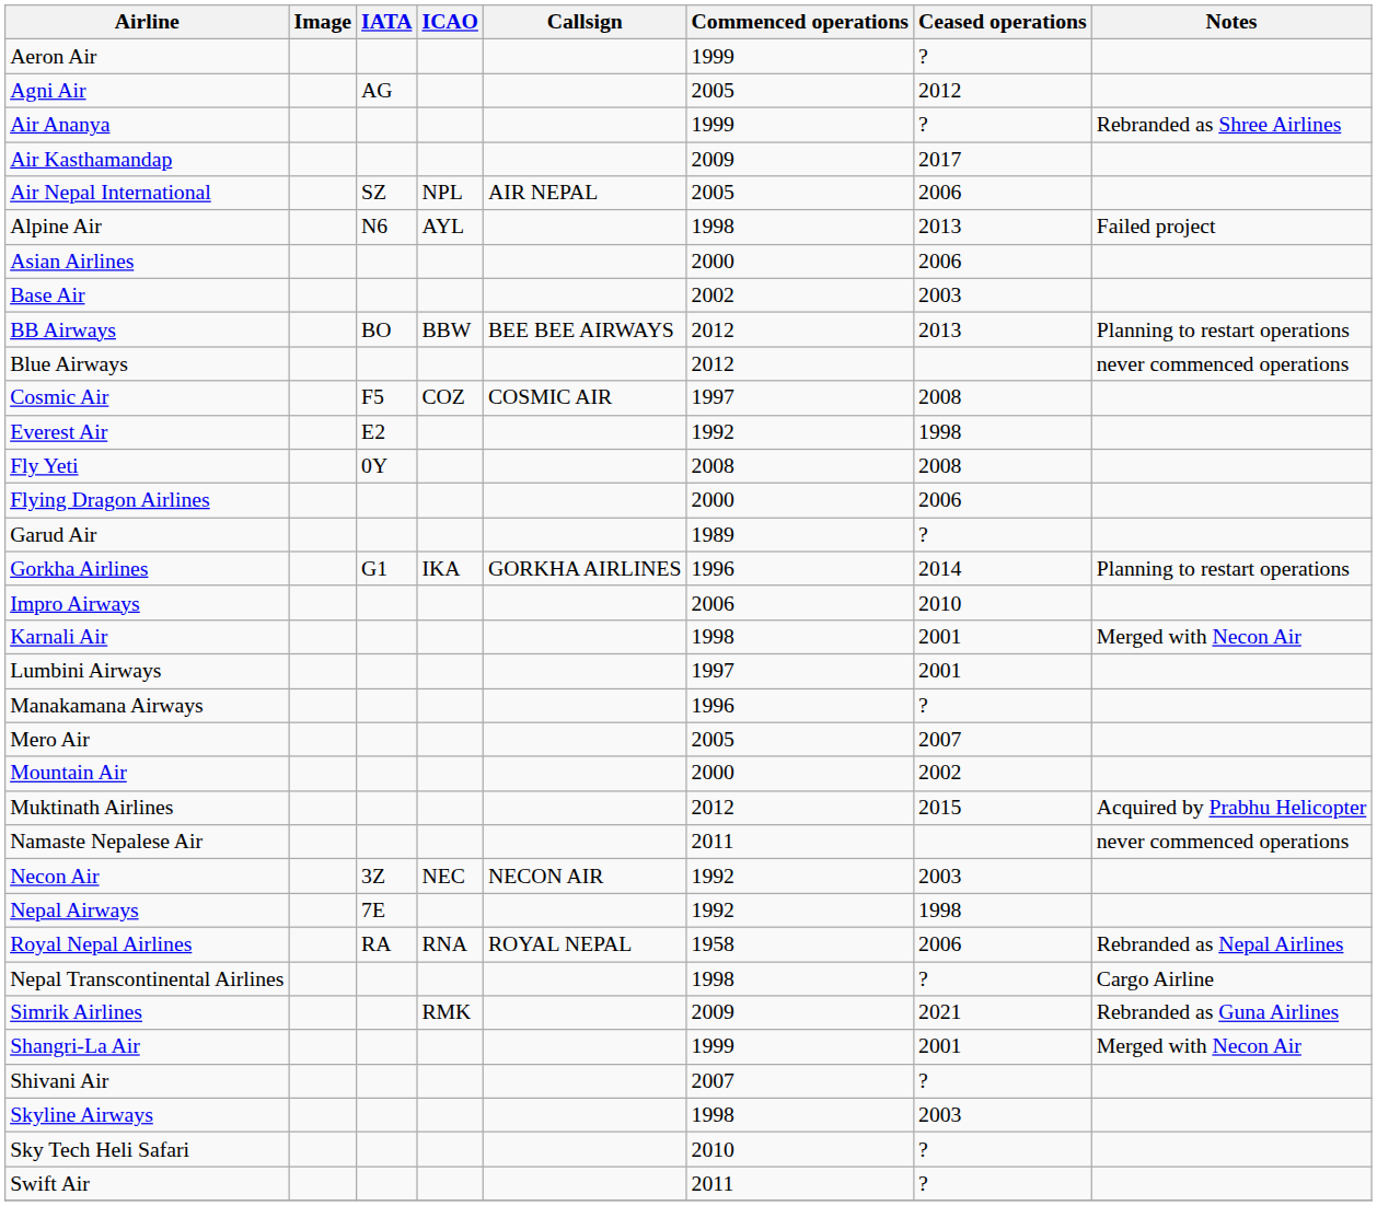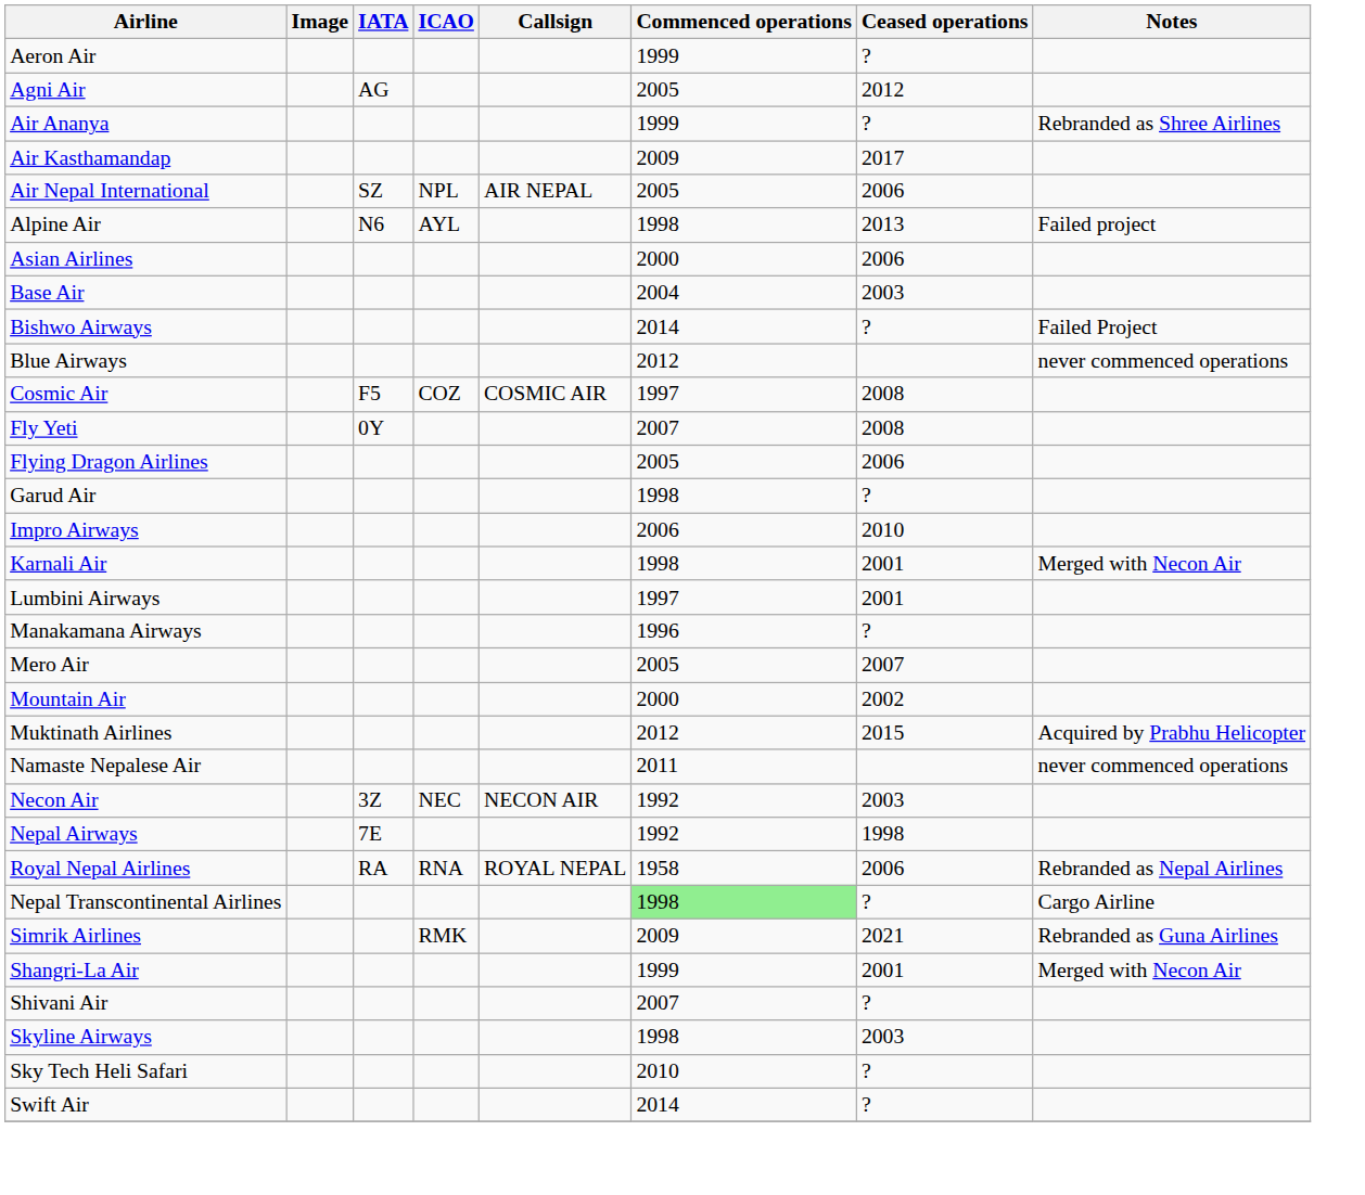 <table class="wikitable sortable static-row-numbers static-row-header-text">
 <tr valign="middle">
 <th>Airline</th>
 <th>Image</th>
 <th><a href='#'>IATA</a></th>
 <th><a href='#'>ICAO</a></th>
 <th>Callsign</th>
 <th>Commenced operations</th>
 <th>Ceased operations</th>
 <th>Notes</th>
 </tr>
 <tr>
 <td>Aeron Air</td>
 <td></td>
 <td></td>
 <td></td>
 <td></td>
 <td>1999</td>
 <td>?</td>
 <td></td>
 </tr>
 <tr>
 <td><a href='#'>Agni Air</a></td>
 <td></td>
 <td>AG</td>
 <td></td>
 <td></td>
 <td>2005</td>
 <td>2012</td>
 <td></td>
 </tr>
 <tr>
 <td><a href='#'>Air Ananya</a></td>
 <td></td>
 <td></td>
 <td></td>
 <td></td>
 <td>1999</td>
 <td>?</td>
 <td>Rebranded as <a href='#'>Shree Airlines</a></td>
 </tr>
 <tr>
 <td><a href='#'>Air Kasthamandap</a></td>
 <td></td>
 <td></td>
 <td></td>
 <td></td>
 <td>2009</td>
 <td>2017</td>
 <td></td>
 </tr>
 <tr>
 <td><a href='#'>Air Nepal International</a></td>
 <td></td>
 <td>SZ</td>
 <td>NPL</td>
 <td>AIR NEPAL</td>
 <td>2005</td>
 <td>2006</td>
 <td></td>
 </tr>
 <tr>
 <td>Alpine Air</td>
 <td></td>
 <td>N6</td>
 <td>AYL</td>
 <td></td>
 <td>1998</td>
 <td>2013</td>
 <td>Failed project</td>
 </tr>
 <tr>
 <td><a href='#'>Asian Airlines</a></td>
 <td></td>
 <td></td>
 <td></td>
 <td></td>
 <td>2000</td>
 <td>2006</td>
 <td></td>
 </tr>
 <tr>
 <td><a href='#'>Base Air</a></td>
 <td></td>
 <td></td>
 <td></td>
 <td></td>
-<td>2002</td>
+<td>2004</td>
 <td>2003</td>
 <td></td>
 </tr>
 <tr>
-<td><a href='#'>BB Airways</a></td>
+<td><a href='#'>Bishwo Airways</a></td>
 <td></td>
-<td>BO</td>
-<td>BBW</td>
-<td>BEE BEE AIRWAYS</td>
-<td>2012</td>
-<td>2013</td>
-<td>Planning to restart operations</td>
+<td></td>
+<td></td>
+<td></td>
+<td>2014</td>
+<td>?</td>
+<td>Failed Project</td>
 </tr>
 <tr>
 <td>Blue Airways</td>
 <td></td>
 <td></td>
 <td></td>
 <td></td>
 <td>2012</td>
 <td></td>
 <td>never commenced operations</td>
 </tr>
 <tr>
 <td><a href='#'>Cosmic Air</a></td>
 <td></td>
 <td>F5</td>
 <td>COZ</td>
 <td>COSMIC AIR</td>
 <td>1997</td>
 <td>2008</td>
 <td></td>
 </tr>
 <tr>
-<td><a href='#'>Everest Air</a></td>
-<td></td>
-<td>E2</td>
-<td></td>
-<td></td>
-<td>1992</td>
-<td>1998</td>
-<td></td>
-</tr>
-<tr>
 <td><a href='#'>Fly Yeti</a></td>
 <td></td>
 <td>0Y</td>
 <td></td>
 <td></td>
-<td>2008</td>
+<td>2007</td>
 <td>2008</td>
 <td></td>
 </tr>
 <tr>
 <td><a href='#'>Flying Dragon Airlines</a></td>
 <td></td>
 <td></td>
 <td></td>
 <td></td>
-<td>2000</td>
+<td>2005</td>
 <td>2006</td>
 <td></td>
 </tr>
 <tr>
 <td>Garud Air</td>
 <td></td>
 <td></td>
 <td></td>
 <td></td>
-<td>1989</td>
+<td>1998</td>
 <td>?</td>
 <td></td>
-</tr>
-<tr>
-<td><a href='#'>Gorkha Airlines</a></td>
-<td></td>
-<td>G1</td>
-<td>IKA</td>
-<td>GORKHA AIRLINES</td>
-<td>1996</td>
-<td>2014</td>
-<td>Planning to restart operations</td>
 </tr>
 <tr>
 <td><a href='#'>Impro Airways</a></td>
 <td></td>
 <td></td>
 <td></td>
 <td></td>
 <td>2006</td>
 <td>2010</td>
 <td></td>
 </tr>
 <tr>
 <td><a href='#'>Karnali Air</a></td>
 <td></td>
 <td></td>
 <td></td>
 <td></td>
 <td>1998</td>
 <td>2001</td>
 <td>Merged with <a href='#'>Necon Air</a></td>
 </tr>
 <tr>
 <td>Lumbini Airways</td>
 <td></td>
 <td></td>
 <td></td>
 <td></td>
 <td>1997</td>
 <td>2001</td>
 <td></td>
 </tr>
 <tr>
 <td>Manakamana Airways</td>
 <td></td>
 <td></td>
 <td></td>
 <td></td>
 <td>1996</td>
 <td>?</td>
 <td></td>
 </tr>
 <tr>
 <td>Mero Air</td>
 <td></td>
 <td></td>
 <td></td>
 <td></td>
 <td>2005</td>
 <td>2007</td>
 <td></td>
 </tr>
 <tr>
 <td><a href='#'>Mountain Air</a></td>
 <td></td>
 <td></td>
 <td></td>
 <td></td>
 <td>2000</td>
 <td>2002</td>
 <td></td>
 </tr>
 <tr>
 <td>Muktinath Airlines</td>
 <td></td>
 <td></td>
 <td></td>
 <td></td>
 <td>2012</td>
 <td>2015</td>
 <td>Acquired by <a href='#'>Prabhu Helicopter</a></td>
 </tr>
 <tr>
 <td>Namaste Nepalese Air</td>
 <td></td>
 <td></td>
 <td></td>
 <td></td>
 <td>2011</td>
 <td></td>
 <td>never commenced operations</td>
 </tr>
 <tr>
 <td><a href='#'>Necon Air</a></td>
 <td></td>
 <td>3Z</td>
 <td>NEC</td>
 <td>NECON AIR</td>
 <td>1992</td>
 <td>2003</td>
 <td></td>
 </tr>
 <tr>
 <td><a href='#'>Nepal Airways</a></td>
 <td></td>
 <td>7E</td>
 <td></td>
 <td></td>
 <td>1992</td>
 <td>1998</td>
 <td></td>
 </tr>
 <tr>
 <td><a href='#'>Royal Nepal Airlines</a></td>
 <td></td>
 <td>RA</td>
 <td>RNA</td>
 <td>ROYAL NEPAL</td>
 <td>1958</td>
 <td>2006</td>
 <td>Rebranded as <a href='#'>Nepal Airlines</a></td>
 </tr>
 <tr>
 <td>Nepal Transcontinental Airlines</td>
 <td></td>
 <td></td>
 <td></td>
 <td></td>
-<td>1998</td>
+<td style="background: lightgreen;">1998</td>
 <td>?</td>
 <td>Cargo Airline</td>
 </tr>
 <tr>
 <td><a href='#'>Simrik Airlines</a></td>
 <td></td>
 <td></td>
 <td>RMK</td>
 <td></td>
 <td>2009</td>
 <td>2021</td>
 <td>Rebranded as <a href='#'>Guna Airlines</a></td>
 </tr>
 <tr>
 <td><a href='#'>Shangri-La Air</a></td>
 <td></td>
 <td></td>
 <td></td>
 <td></td>
 <td>1999</td>
 <td>2001</td>
 <td>Merged with <a href='#'>Necon Air</a></td>
 </tr>
 <tr>
 <td>Shivani Air</td>
 <td></td>
 <td></td>
 <td></td>
 <td></td>
 <td>2007</td>
 <td>?</td>
 <td></td>
 </tr>
 <tr>
 <td><a href='#'>Skyline Airways</a></td>
 <td></td>
 <td></td>
 <td></td>
 <td></td>
 <td>1998</td>
 <td>2003</td>
 <td></td>
 </tr>
 <tr>
 <td>Sky Tech Heli Safari</td>
 <td></td>
 <td></td>
 <td></td>
 <td></td>
 <td>2010</td>
 <td>?</td>
 <td></td>
 </tr>
 <tr>
 <td>Swift Air</td>
 <td></td>
 <td></td>
 <td></td>
 <td></td>
-<td>2011</td>
+<td>2014</td>
 <td>?</td>
 <td></td>
 </tr>
 <tr>
 </tr>
 </table>
